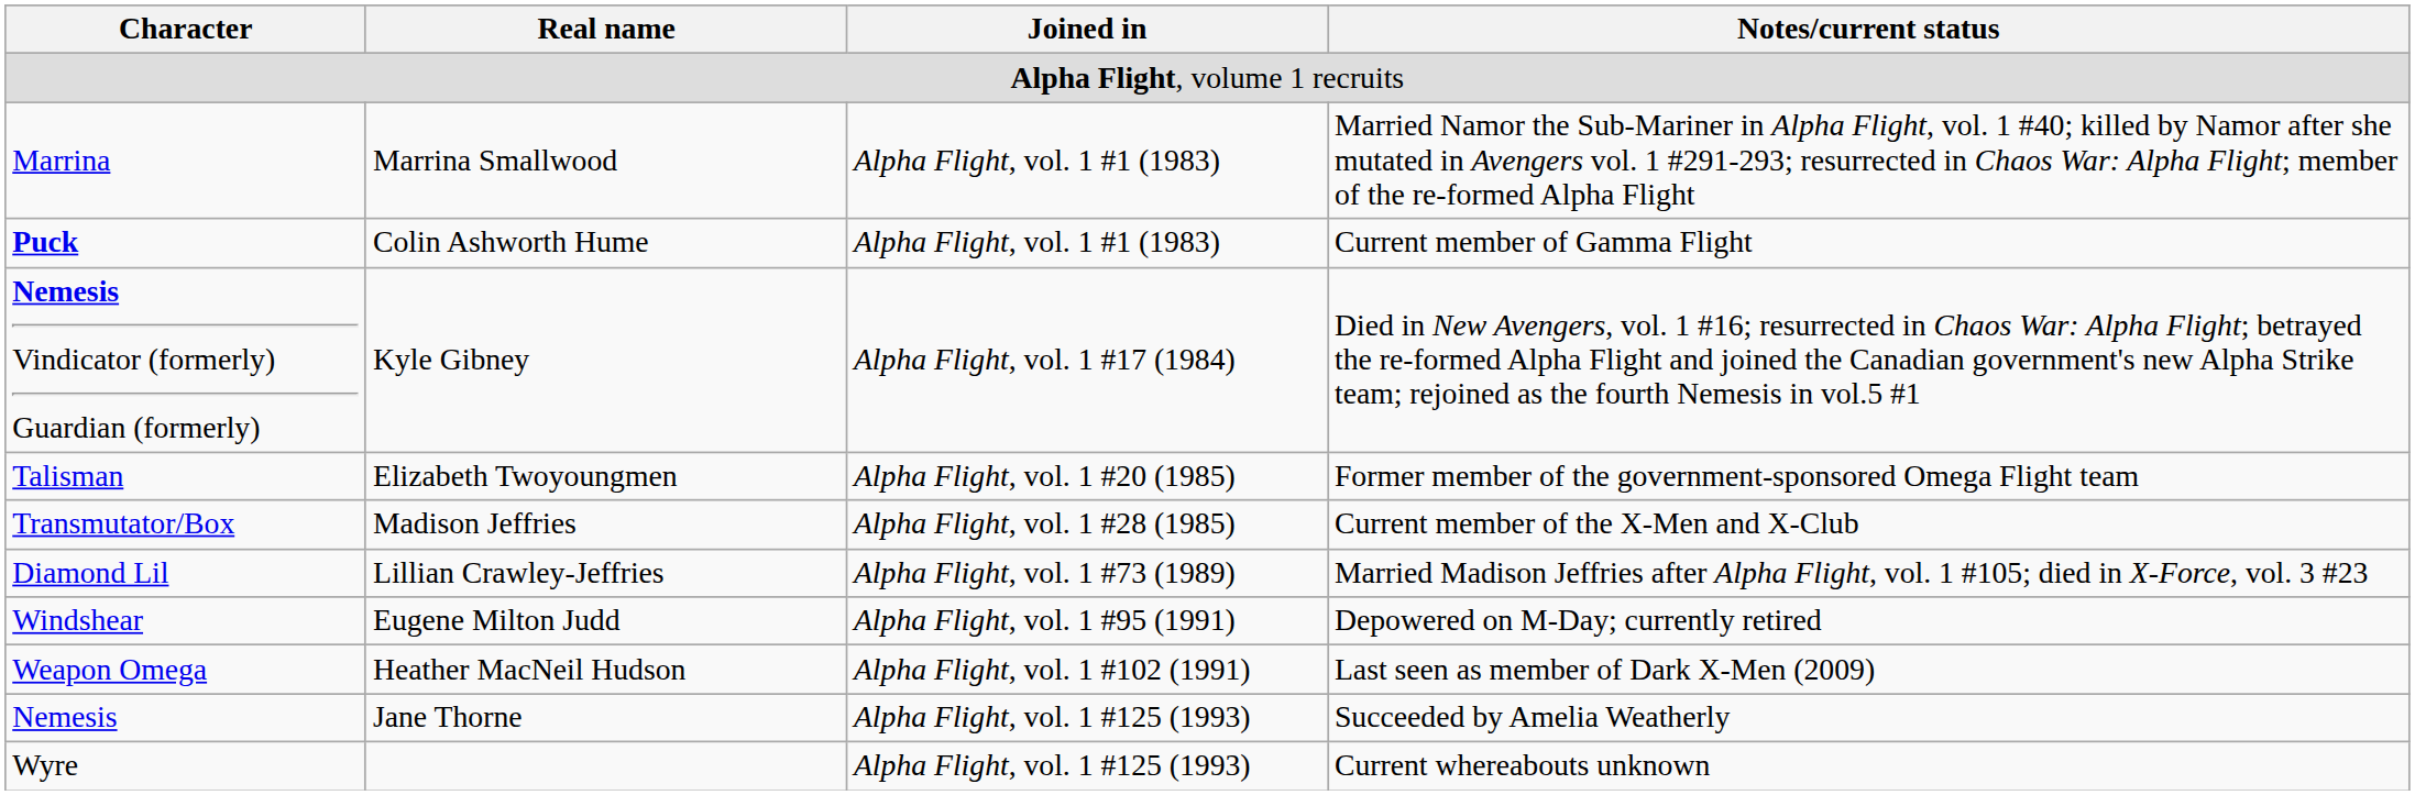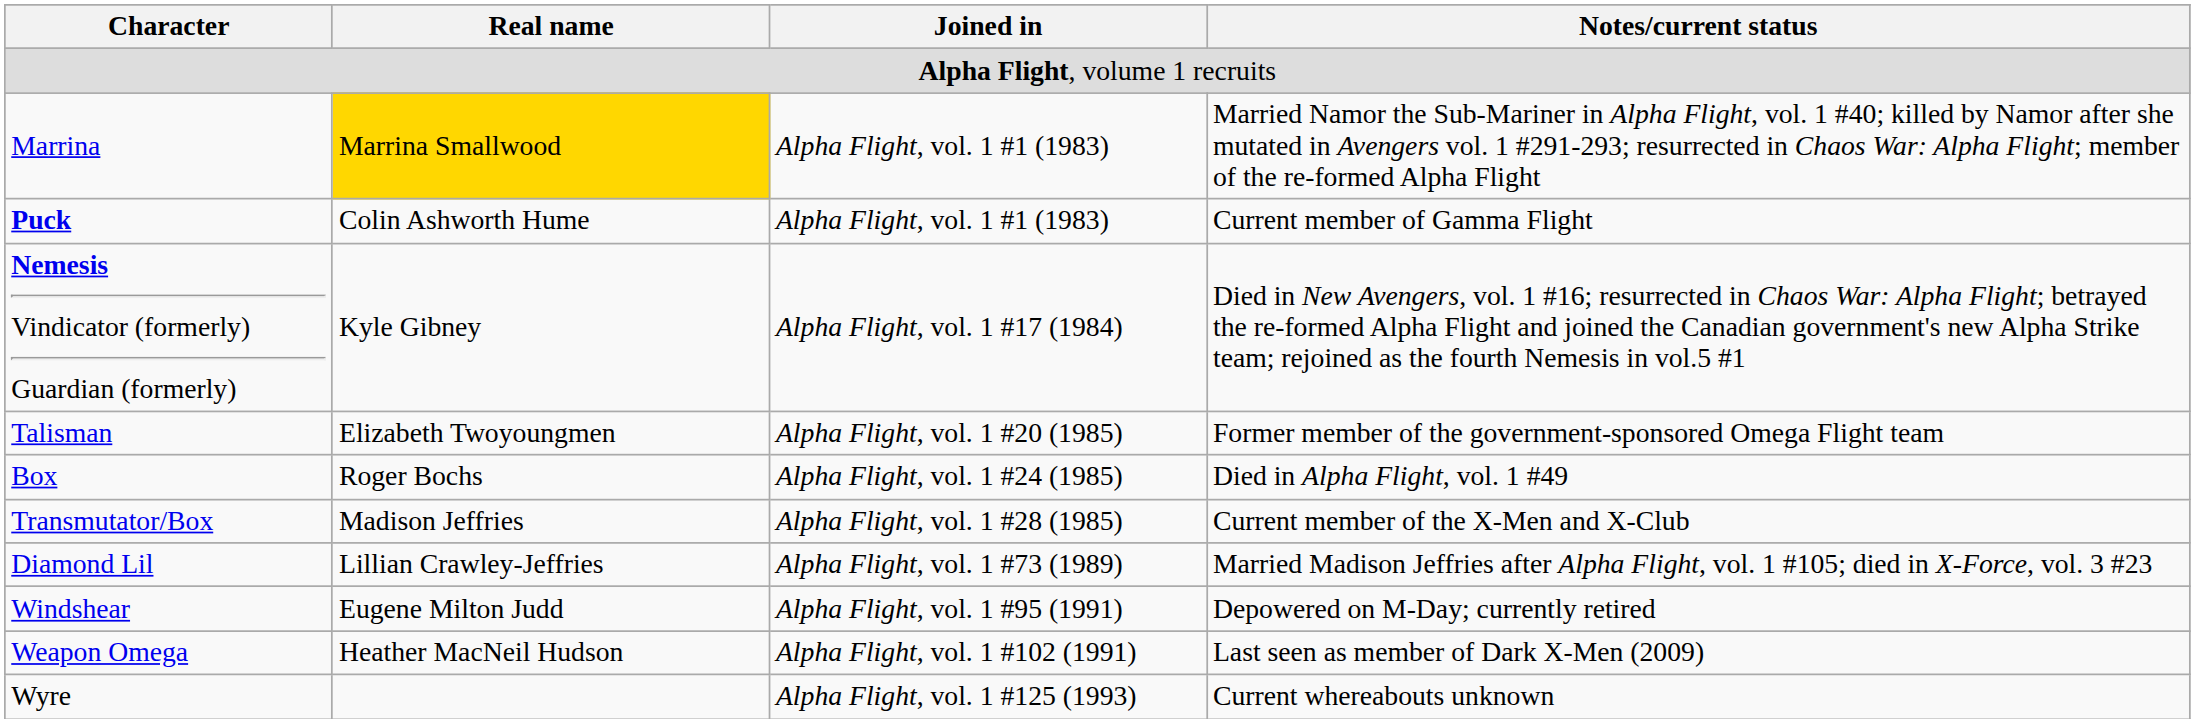 <table class="wikitable" width=100%>
 <tr>
 <th width=15%>Character</th>
 <th width=20%>Real name</th>
 <th width=20%>Joined in</th>
 <th width=45%>Notes/current status</th>
 </tr>
 <tr bgcolor="#DDDDDD">
 <td colspan=4 align=center><strong>Alpha Flight</strong>, volume 1 recruits</td>
 </tr>
 <tr>
 <td><a href='#'>Marrina</a></td>
-<td>Marrina Smallwood</td>
+<td style="background: gold;">Marrina Smallwood</td>
 <td><em>Alpha Flight</em>, vol. 1 #1 (1983)</td>
 <td>Married Namor the Sub-Mariner in <em>Alpha Flight</em>, vol. 1 #40; killed by Namor after she mutated in <em>Avengers</em> vol. 1 #291-293; resurrected in <em>Chaos War: Alpha Flight</em>; member of the re-formed Alpha Flight</td>
 </tr>
 <tr>
 <td><strong><a href='#'>Puck</a></strong></td>
 <td>Colin Ashworth Hume</td>
 <td><em>Alpha Flight</em>, vol. 1 #1 (1983)</td>
 <td>Current member of Gamma Flight</td>
 </tr>
 <tr>
 <td><strong><a href='#'>Nemesis</a></strong> <hr>Vindicator (formerly)<hr>Guardian (formerly)</td>
 <td>Kyle Gibney</td>
 <td><em>Alpha Flight</em>, vol. 1 #17 (1984)</td>
 <td>Died in <em>New Avengers</em>, vol. 1 #16; resurrected in <em>Chaos War: Alpha Flight</em>; betrayed the re-formed Alpha Flight and joined the Canadian government's new Alpha Strike team; rejoined as the fourth Nemesis in vol.5 #1</td>
 </tr>
 <tr>
 <td><a href='#'>Talisman</a></td>
 <td>Elizabeth Twoyoungmen</td>
 <td><em>Alpha Flight</em>, vol. 1 #20 (1985)</td>
 <td>Former member of the government-sponsored Omega Flight team</td>
+</tr>
+<tr>
+<td><a href='#'>Box</a></td>
+<td>Roger Bochs</td>
+<td><em>Alpha Flight</em>, vol. 1 #24 (1985)</td>
+<td>Died in <em>Alpha Flight</em>, vol. 1 #49</td>
 </tr>
 <tr>
 <td><a href='#'>Transmutator/Box</a></td>
 <td>Madison Jeffries</td>
 <td><em>Alpha Flight</em>, vol. 1 #28 (1985)</td>
 <td>Current member of the X-Men and X-Club</td>
 </tr>
 <tr>
 <td><a href='#'>Diamond Lil</a></td>
 <td>Lillian Crawley-Jeffries</td>
 <td><em>Alpha Flight</em>, vol. 1 #73 (1989)</td>
 <td>Married Madison Jeffries after <em>Alpha Flight</em>, vol. 1 #105; died in <em>X-Force</em>, vol. 3 #23</td>
 </tr>
 <tr>
 <td><a href='#'>Windshear</a></td>
 <td>Eugene Milton Judd</td>
 <td><em>Alpha Flight</em>, vol. 1 #95 (1991)</td>
 <td>Depowered on M-Day; currently retired</td>
 </tr>
 <tr>
 <td><a href='#'>Weapon Omega</a></td>
 <td>Heather MacNeil Hudson</td>
 <td><em>Alpha Flight</em>, vol. 1 #102 (1991)</td>
 <td>Last seen as member of Dark X-Men (2009)</td>
 </tr>
 <tr>
-<td><a href='#'>Nemesis</a></td>
-<td>Jane Thorne</td>
-<td><em>Alpha Flight</em>, vol. 1 #125 (1993)</td>
-<td>Succeeded by Amelia Weatherly</td>
-</tr>
-<tr>
 <td>Wyre</td>
 <td></td>
 <td><em>Alpha Flight</em>, vol. 1 #125 (1993)</td>
 <td>Current whereabouts unknown</td>
 </tr>
 </table>
